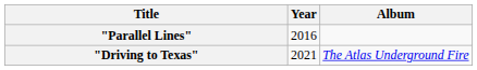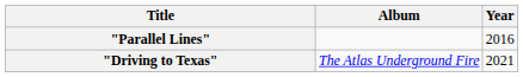 <table class="wikitable plainrowheaders" style="text-align:center;">
 <tr>
 <th scope="col" style="width:21.5em;">Title</th>
+<th scope="col">Album</th>
 <th scope="col">Year</th>
-<th scope="col">Album</th>
 </tr>
 <tr>
 <th scope="row">"Parallel Lines"<br></th>
+<td></td>
 <td>2016</td>
-<td></td>
 </tr>
 <tr>
 <th scope="row">"Driving to Texas"<br></th>
+<td><em><a href='#'>The Atlas Underground Fire</a></em></td>
 <td>2021</td>
-<td><em><a href='#'>The Atlas Underground Fire</a></em></td>
 </tr>
 </table>
